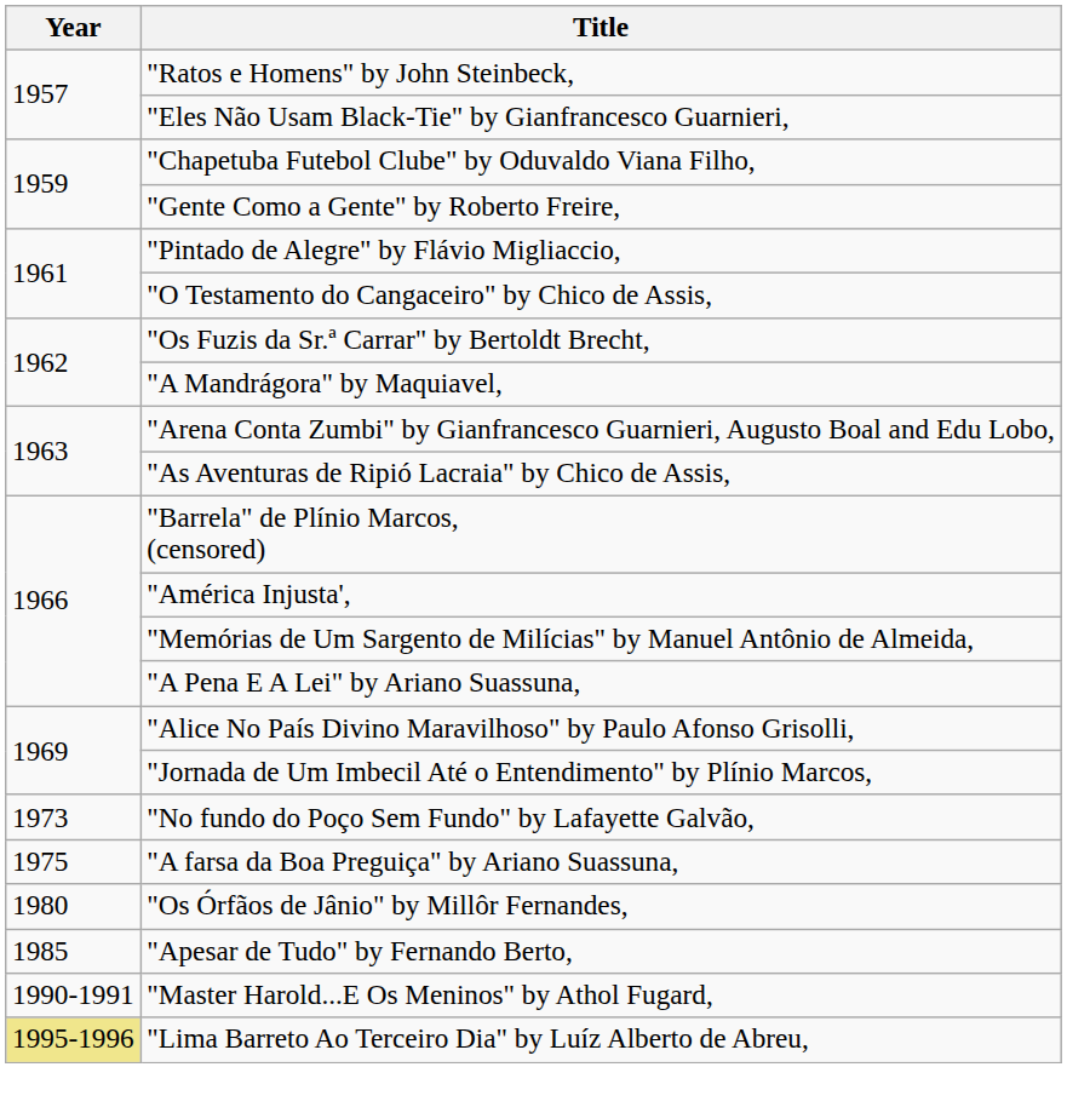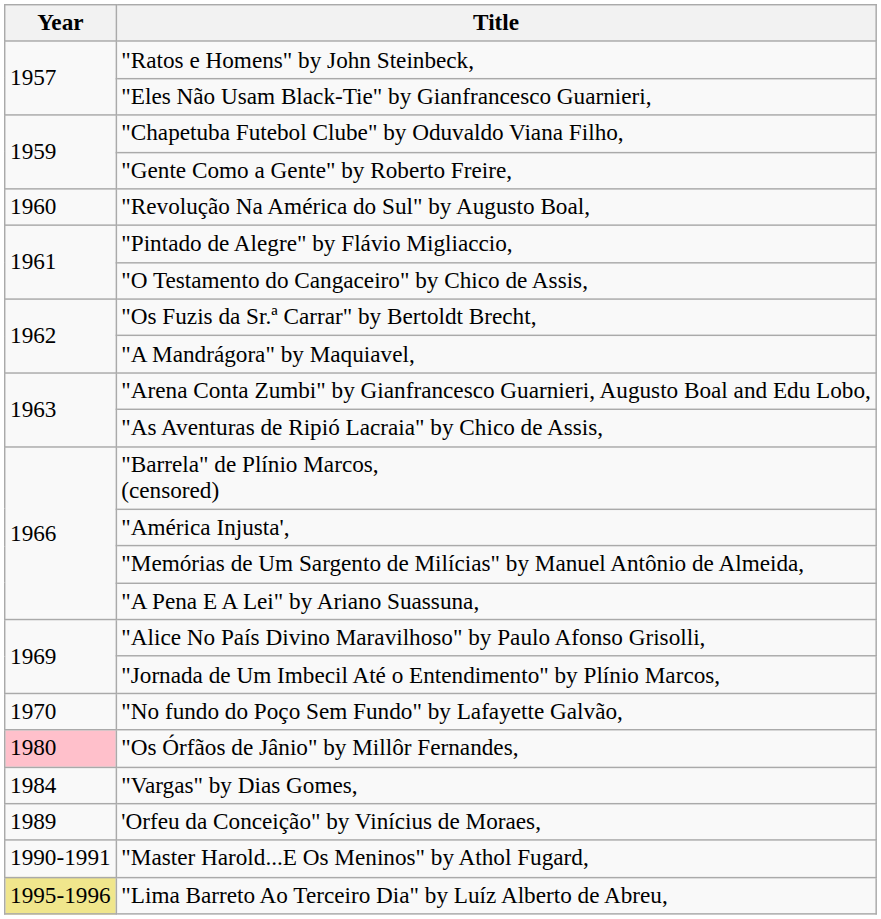 <table class="wikitable">
 <tr>
 <th>Year</th>
 <th>Title</th>
 </tr>
 <tr>
 <td rowspan="2">1957</td>
 <td>"Ratos e Homens" by John Steinbeck,</td>
 </tr>
 <tr>
 <td>"Eles Não Usam Black-Tie" by Gianfrancesco Guarnieri,</td>
 </tr>
 <tr>
 <td rowspan="2">1959</td>
 <td>"Chapetuba Futebol Clube" by Oduvaldo Viana Filho,</td>
 </tr>
 <tr>
 <td>"Gente Como a Gente" by Roberto Freire,</td>
+</tr>
+<tr>
+<td>1960</td>
+<td>"Revolução Na América do Sul" by Augusto Boal,</td>
 </tr>
 <tr>
 <td rowspan="2">1961</td>
 <td>"Pintado de Alegre" by Flávio Migliaccio,</td>
 </tr>
 <tr>
 <td>"O Testamento do Cangaceiro" by Chico de Assis,</td>
 </tr>
 <tr>
 <td rowspan="2">1962</td>
 <td>"Os Fuzis da Sr.ª Carrar" by Bertoldt Brecht,</td>
 </tr>
 <tr>
 <td>"A Mandrágora" by Maquiavel,</td>
 </tr>
 <tr>
 <td rowspan="2">1963</td>
 <td>"Arena Conta Zumbi" by Gianfrancesco Guarnieri, Augusto Boal and Edu Lobo,</td>
 </tr>
 <tr>
 <td>"As Aventuras de Ripió Lacraia" by Chico de Assis,</td>
 </tr>
 <tr>
 <td rowspan="4">1966</td>
 <td>"Barrela" de Plínio Marcos,<br>(censored)</td>
 </tr>
 <tr>
 <td>"América Injusta',</td>
 </tr>
 <tr>
 <td>"Memórias de Um Sargento de Milícias" by Manuel Antônio de Almeida,</td>
 </tr>
 <tr>
 <td>"A Pena E A Lei" by Ariano Suassuna,</td>
 </tr>
 <tr>
 <td rowspan="2">1969</td>
 <td>"Alice No País Divino Maravilhoso" by Paulo Afonso Grisolli,</td>
 </tr>
 <tr>
 <td>"Jornada de Um Imbecil Até o Entendimento" by Plínio Marcos,</td>
 </tr>
 <tr>
-<td>1973</td>
+<td>1970</td>
 <td>"No fundo do Poço Sem Fundo" by Lafayette Galvão,</td>
 </tr>
 <tr>
-<td>1975</td>
-<td>"A farsa da Boa Preguiça" by Ariano Suassuna,</td>
-</tr>
-<tr>
-<td>1980</td>
+<td style="background: pink;">1980</td>
 <td>"Os Órfãos de Jânio" by Millôr Fernandes,</td>
 </tr>
 <tr>
-<td>1985</td>
-<td>"Apesar de Tudo" by Fernando Berto,</td>
+<td>1984</td>
+<td>"Vargas" by Dias Gomes,</td>
+</tr>
+<tr>
+<td>1989</td>
+<td>'Orfeu da Conceição" by Vinícius de Moraes,</td>
 </tr>
 <tr>
 <td>1990-1991</td>
 <td>"Master Harold...E Os Meninos" by Athol Fugard,</td>
 </tr>
 <tr>
 <td style="background: khaki;">1995-1996</td>
 <td>"Lima Barreto Ao Terceiro Dia" by Luíz Alberto de Abreu,</td>
 </tr>
 </table>
